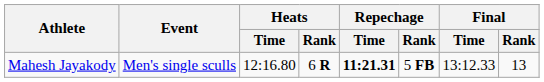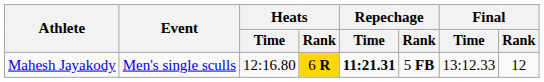 <table class="wikitable" style="font-size:90%">
 <tr>
 <th rowspan=2>Athlete</th>
 <th rowspan=2>Event</th>
 <th colspan=2>Heats</th>
 <th colspan=2>Repechage</th>
 <th colspan=2>Final</th>
 </tr>
 <tr style="font-size:95%">
 <th>Time</th>
 <th>Rank</th>
 <th>Time</th>
 <th>Rank</th>
 <th>Time</th>
 <th>Rank</th>
 </tr>
 <tr align=center>
 <td align=left><a href='#'>Mahesh Jayakody</a></td>
 <td align=left><a href='#'>Men's single sculls</a></td>
 <td>12:16.80</td>
-<td>6 <strong>R</strong></td>
+<td style="background: gold;">6 <strong>R</strong></td>
 <td><strong>11:21.31</strong></td>
 <td>5 <strong>FB</strong></td>
 <td>13:12.33</td>
-<td>13</td>
+<td>12</td>
 </tr>
 </table>
